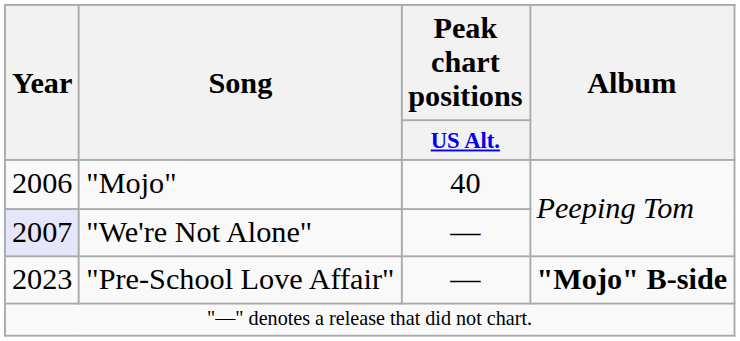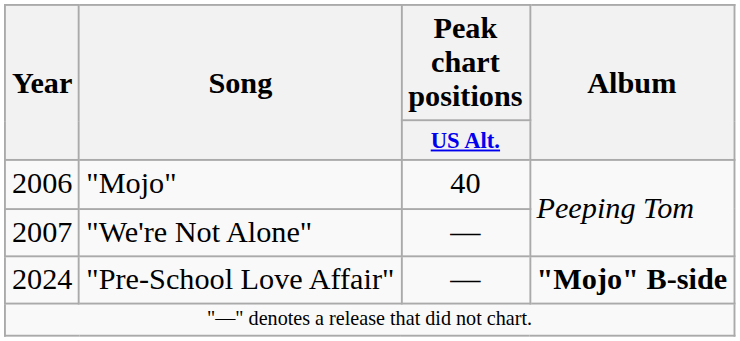 <table class="wikitable">
 <tr>
 <th rowspan="2">Year</th>
 <th rowspan="2">Song</th>
 <th colspan="1">Peak chart positions</th>
 <th rowspan="2">Album</th>
 </tr>
 <tr>
 <th style="width:3em;font-size:75%"><a href='#'>US Alt.</a><br></th>
 </tr>
 <tr>
 <td align="center">2006</td>
 <td>"Mojo"</td>
 <td align="center">40</td>
 <td rowspan="2"><em>Peeping Tom</em></td>
 </tr>
 <tr>
-<td align="center" style="background: lavender;">2007</td>
+<td align="center">2007</td>
 <td>"We're Not Alone"</td>
 <td align="center">—</td>
 </tr>
 <tr>
-<td align="center">2023</td>
+<td align="center">2024</td>
 <td>"Pre-School Love Affair"</td>
 <td align="center">—</td>
 <td><strong>"Mojo" B-side</strong></td>
 </tr>
 <tr>
 <td align="center" colspan="5" style="font-size: 8pt">"—" denotes a release that did not chart.</td>
 </tr>
 </table>
